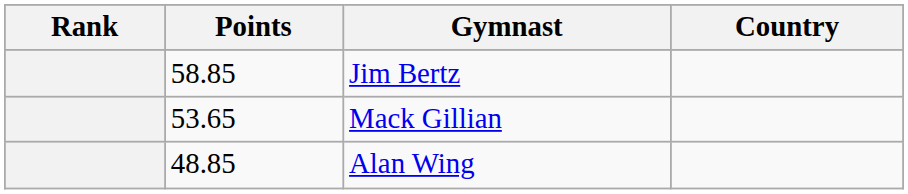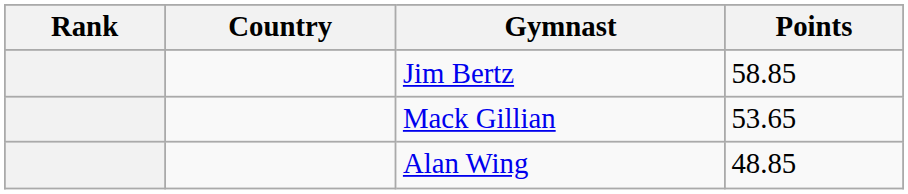 <table class="wikitable" width=500>
 <tr bgcolor="#efefef">
 <th>Rank</th>
+<th>Country</th>
+<th>Gymnast</th>
 <th>Points</th>
-<th>Gymnast</th>
-<th>Country</th>
 </tr>
 <tr>
 <th></th>
+<td></td>
+<td><a href='#'>Jim Bertz</a></td>
 <td>58.85</td>
-<td><a href='#'>Jim Bertz</a></td>
-<td></td>
 </tr>
 <tr>
 <th></th>
+<td></td>
+<td><a href='#'>Mack Gillian</a></td>
 <td>53.65</td>
-<td><a href='#'>Mack Gillian</a></td>
-<td></td>
 </tr>
 <tr>
 <th></th>
+<td></td>
+<td><a href='#'>Alan Wing</a></td>
 <td>48.85</td>
-<td><a href='#'>Alan Wing</a></td>
-<td></td>
 </tr>
 </table>
